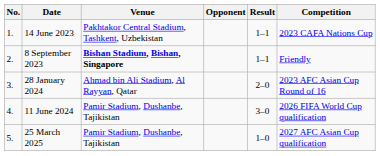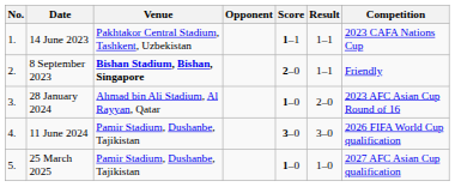 <table class="wikitable" style="font-size:95%;">
 <tr>
 <th>No.</th>
 <th>Date</th>
 <th>Venue</th>
 <th>Opponent</th>
+<th>Score</th>
 <th>Result</th>
 <th>Competition</th>
 </tr>
 <tr>
 <td>1.</td>
 <td>14 June 2023</td>
 <td><a href='#'>Pakhtakor Central Stadium</a>, <a href='#'>Tashkent</a>, Uzbekistan</td>
 <td></td>
+<td align=center><strong>1</strong>–1</td>
 <td align=center>1–1</td>
 <td><a href='#'>2023 CAFA Nations Cup</a></td>
 </tr>
 <tr>
 <td>2.</td>
 <td>8 September 2023</td>
 <td><strong><a href='#'>Bishan Stadium</a>, <a href='#'>Bishan</a>, Singapore</strong></td>
 <td></td>
+<td align=center><strong>2</strong>–0</td>
 <td align=center>1–1<br></td>
 <td><a href='#'>Friendly</a></td>
 </tr>
 <tr>
 <td>3.</td>
 <td>28 January 2024</td>
 <td><a href='#'>Ahmad bin Ali Stadium</a>, <a href='#'>Al Rayyan</a>, Qatar</td>
 <td></td>
+<td align=center><strong>1</strong>–0</td>
 <td align=center>2–0</td>
 <td><a href='#'>2023 AFC Asian Cup Round of 16</a></td>
 </tr>
 <tr>
 <td>4.</td>
 <td>11 June 2024</td>
 <td><a href='#'>Pamir Stadium</a>, <a href='#'>Dushanbe</a>, Tajikistan</td>
 <td></td>
+<td align=center><strong>3</strong>–0</td>
 <td align=center>3–0</td>
 <td><a href='#'>2026 FIFA World Cup qualification</a></td>
 </tr>
 <tr>
 <td>5.</td>
 <td>25 March 2025</td>
 <td><a href='#'>Pamir Stadium</a>, <a href='#'>Dushanbe</a>, Tajikistan</td>
 <td></td>
+<td align=center><strong>1</strong>–0</td>
 <td align=center>1–0</td>
 <td><a href='#'>2027 AFC Asian Cup qualification</a></td>
 </tr>
 </table>
